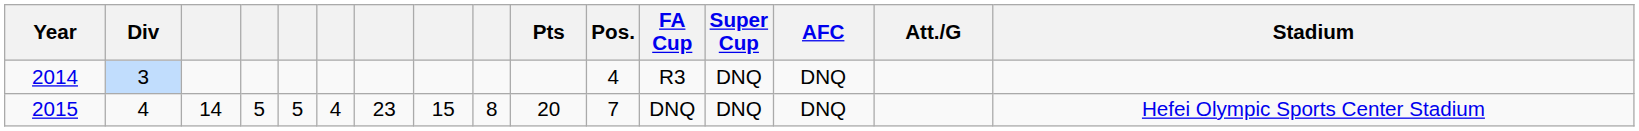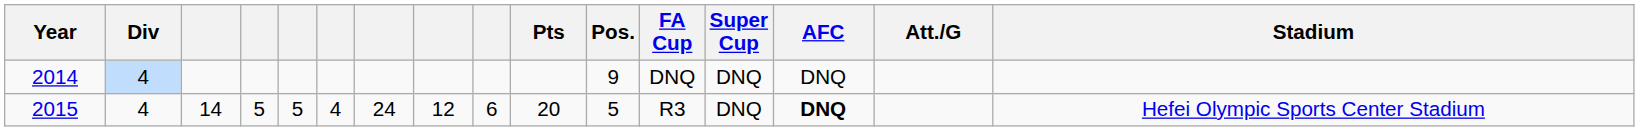 <table class="wikitable sortable" width=100% style=text-align:Center>
 <tr>
 <th>Year</th>
 <th>Div</th>
 <th></th>
 <th></th>
 <th></th>
 <th></th>
 <th></th>
 <th></th>
 <th></th>
 <th>Pts</th>
 <th width=2%>Pos.</th>
 <th width=4%><a href='#'>FA Cup</a></th>
 <th width=2%><a href='#'>Super Cup</a></th>
 <th><a href='#'>AFC</a></th>
 <th>Att./G</th>
 <th>Stadium</th>
 </tr>
 <tr>
 <td><a href='#'>2014</a></td>
-<td bgcolor=#c1ddfd>3</td>
+<td bgcolor=#c1ddfd>4</td>
 <td></td>
 <td></td>
 <td></td>
 <td></td>
 <td></td>
 <td></td>
 <td></td>
 <td></td>
-<td>4</td>
-<td>R3</td>
+<td>9</td>
+<td>DNQ</td>
 <td>DNQ</td>
 <td>DNQ</td>
 <td></td>
 <td></td>
 </tr>
 <tr>
 <td><a href='#'>2015</a></td>
 <td>4</td>
 <td>14</td>
 <td>5</td>
 <td>5</td>
 <td>4</td>
-<td>23</td>
-<td>15</td>
-<td>8</td>
+<td>24</td>
+<td>12</td>
+<td>6</td>
 <td>20</td>
-<td>7</td>
+<td>5</td>
+<td>R3</td>
 <td>DNQ</td>
-<td>DNQ</td>
-<td>DNQ</td>
+<td><strong>DNQ</strong></td>
 <td></td>
 <td><a href='#'>Hefei Olympic Sports Center Stadium</a></td>
 </tr>
 </table>
